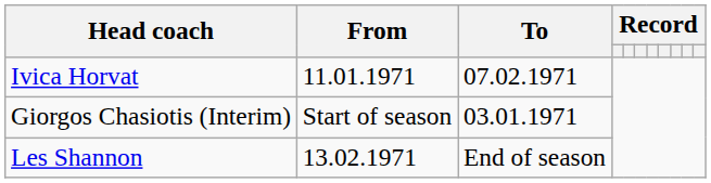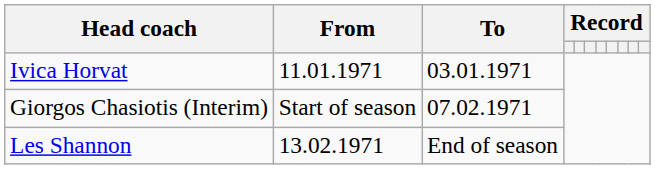 <table class="wikitable" style="text-align: ">
 <tr>
 <th rowspan=2>Head coach</th>
 <th rowspan=2>From</th>
 <th rowspan=2>To</th>
 <th colspan=8>Record</th>
 </tr>
 <tr>
 <th></th>
 <th></th>
 <th></th>
 <th></th>
 <th></th>
 <th></th>
 <th></th>
 <th></th>
 </tr>
 <tr>
 <td> <a href='#'>Ivica Horvat</a></td>
 <td>11.01.1971</td>
-<td>07.02.1971<br></td>
+<td>03.01.1971<br></td>
 </tr>
 <tr>
 <td> Giorgos Chasiotis (Interim)</td>
 <td>Start of season</td>
-<td>03.01.1971<br></td>
+<td>07.02.1971<br></td>
 </tr>
 <tr>
 <td> <a href='#'>Les Shannon</a></td>
 <td>13.02.1971</td>
 <td>End of season<br></td>
 </tr>
 </table>
